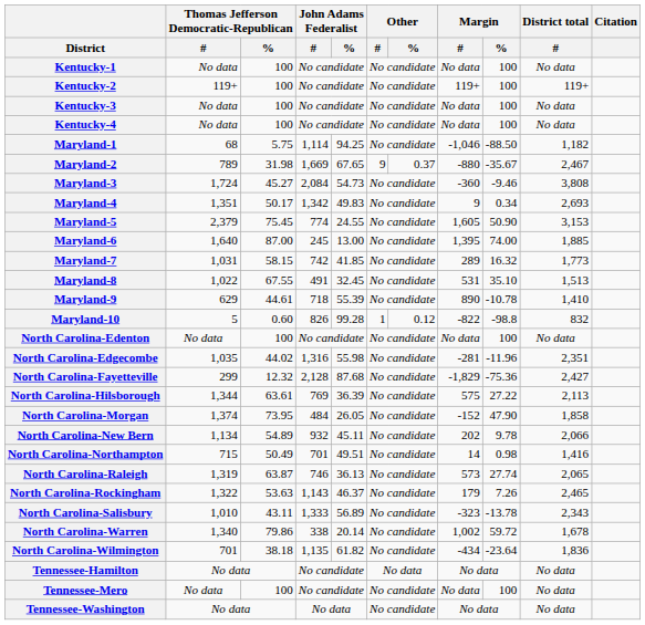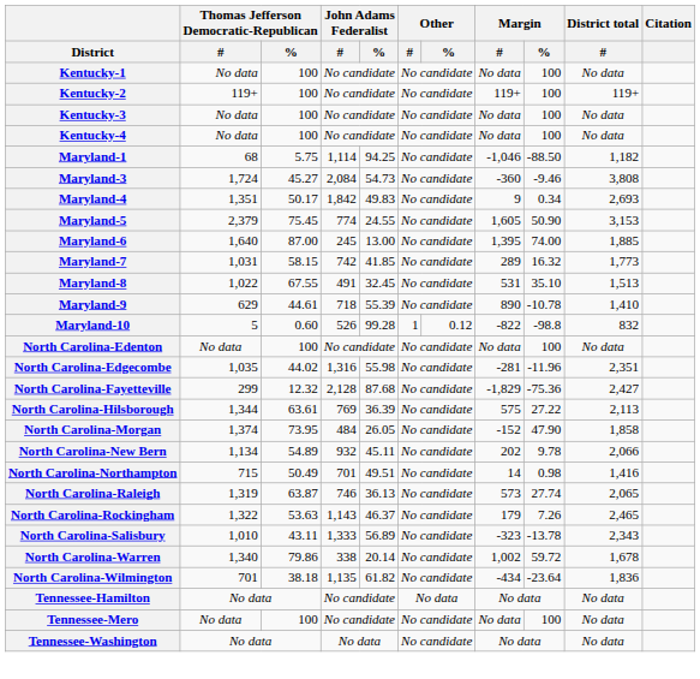 <table class="wikitable sortable" style="text-align:right">
 <tr>
 <th></th>
 <th colspan=2>Thomas Jefferson<br>Democratic-Republican</th>
 <th colspan=2>John Adams<br>Federalist</th>
 <th colspan=2>Other</th>
 <th colspan=2>Margin</th>
 <th>District total</th>
 <th>Citation</th>
 </tr>
 <tr>
 <th>District</th>
 <th>#</th>
 <th>%</th>
 <th>#</th>
 <th>%</th>
 <th>#</th>
 <th>%</th>
 <th>#</th>
 <th>%</th>
 <th>#</th>
 <th></th>
 </tr>
 <tr>
 <th><a href='#'>Kentucky-1</a></th>
 <td><em>No data</em></td>
 <td>100</td>
 <td align=center colspan=2><em>No candidate</em></td>
 <td align=center colspan=2><em>No candidate</em></td>
 <td><em>No data</em></td>
 <td>100</td>
 <td align=center><em>No data</em></td>
 <td></td>
 </tr>
 <tr>
 <th><a href='#'>Kentucky-2</a></th>
 <td>119+</td>
 <td>100</td>
 <td align=center colspan=2><em>No candidate</em></td>
 <td align=center colspan=2><em>No candidate</em></td>
 <td>119+</td>
 <td>100</td>
 <td>119+</td>
 <td></td>
 </tr>
 <tr>
 <th><a href='#'>Kentucky-3</a></th>
 <td><em>No data</em></td>
 <td>100</td>
 <td align=center colspan=2><em>No candidate</em></td>
 <td align=center colspan=2><em>No candidate</em></td>
 <td><em>No data</em></td>
 <td>100</td>
 <td align=center><em>No data</em></td>
 <td></td>
 </tr>
 <tr>
 <th><a href='#'>Kentucky-4</a></th>
 <td><em>No data</em></td>
 <td>100</td>
 <td align=center colspan=2><em>No candidate</em></td>
 <td align=center colspan=2><em>No candidate</em></td>
 <td><em>No data</em></td>
 <td>100</td>
 <td align=center><em>No data</em></td>
 <td></td>
 </tr>
 <tr>
 <th><a href='#'>Maryland-1</a></th>
 <td>68</td>
 <td>5.75</td>
 <td>1,114</td>
 <td>94.25</td>
 <td align=center colspan=2><em>No candidate</em></td>
 <td>-1,046</td>
 <td>-88.50</td>
 <td>1,182</td>
 <td></td>
 </tr>
 <tr>
-<th><a href='#'>Maryland-2</a></th>
-<td>789</td>
-<td>31.98</td>
-<td>1,669</td>
-<td>67.65</td>
-<td>9</td>
-<td>0.37</td>
-<td>-880</td>
-<td>-35.67</td>
-<td>2,467</td>
-<td></td>
-</tr>
-<tr>
 <th><a href='#'>Maryland-3</a></th>
 <td>1,724</td>
 <td>45.27</td>
 <td>2,084</td>
 <td>54.73</td>
 <td align=center colspan=2><em>No candidate</em></td>
 <td>-360</td>
 <td>-9.46</td>
 <td>3,808</td>
 <td></td>
 </tr>
 <tr>
 <th><a href='#'>Maryland-4</a></th>
 <td>1,351</td>
 <td>50.17</td>
-<td>1,342</td>
+<td>1,842</td>
 <td>49.83</td>
 <td align=center colspan=2><em>No candidate</em></td>
 <td>9</td>
 <td>0.34</td>
 <td>2,693</td>
 <td></td>
 </tr>
 <tr>
 <th><a href='#'>Maryland-5</a></th>
 <td>2,379</td>
 <td>75.45</td>
 <td>774</td>
 <td>24.55</td>
 <td align=center colspan=2><em>No candidate</em></td>
 <td>1,605</td>
 <td>50.90</td>
 <td>3,153</td>
 <td></td>
 </tr>
 <tr>
 <th><a href='#'>Maryland-6</a></th>
 <td>1,640</td>
 <td>87.00</td>
 <td>245</td>
 <td>13.00</td>
 <td align=center colspan=2><em>No candidate</em></td>
 <td>1,395</td>
 <td>74.00</td>
 <td>1,885</td>
 <td></td>
 </tr>
 <tr>
 <th><a href='#'>Maryland-7</a></th>
 <td>1,031</td>
 <td>58.15</td>
 <td>742</td>
 <td>41.85</td>
 <td align=center colspan=2><em>No candidate</em></td>
 <td>289</td>
 <td>16.32</td>
 <td>1,773</td>
 <td></td>
 </tr>
 <tr>
 <th><a href='#'>Maryland-8</a></th>
 <td>1,022</td>
 <td>67.55</td>
 <td>491</td>
 <td>32.45</td>
 <td align=center colspan=2><em>No candidate</em></td>
 <td>531</td>
 <td>35.10</td>
 <td>1,513</td>
 <td></td>
 </tr>
 <tr>
 <th><a href='#'>Maryland-9</a></th>
 <td>629</td>
 <td>44.61</td>
 <td>718</td>
 <td>55.39</td>
 <td align=center colspan=2><em>No candidate</em></td>
 <td>890</td>
 <td>-10.78</td>
 <td>1,410</td>
 <td></td>
 </tr>
 <tr>
 <th><a href='#'>Maryland-10</a></th>
 <td>5</td>
 <td>0.60</td>
-<td>826</td>
+<td>526</td>
 <td>99.28</td>
 <td>1</td>
 <td>0.12</td>
 <td>-822</td>
 <td>-98.8</td>
 <td>832</td>
 <td></td>
 </tr>
 <tr>
 <th><a href='#'>North Carolina-Edenton</a></th>
 <td align=center colspan=1><em>No data</em></td>
 <td>100</td>
 <td align=center colspan=2><em>No candidate</em></td>
 <td align=center colspan=2><em>No candidate</em></td>
 <td align=center colspan=1><em>No data</em></td>
 <td>100</td>
 <td align=center colspan=1><em>No data</em></td>
 <td></td>
 </tr>
 <tr>
 <th><a href='#'>North Carolina-Edgecombe</a></th>
 <td>1,035</td>
 <td>44.02</td>
 <td>1,316</td>
 <td>55.98</td>
 <td align=center colspan=2><em>No candidate</em></td>
 <td>-281</td>
 <td>-11.96</td>
 <td>2,351</td>
 <td></td>
 </tr>
 <tr>
 <th><a href='#'>North Carolina-Fayetteville</a></th>
 <td>299</td>
 <td>12.32</td>
 <td>2,128</td>
 <td>87.68</td>
 <td align=center colspan=2><em>No candidate</em></td>
 <td>-1,829</td>
 <td>-75.36</td>
 <td>2,427</td>
 <td></td>
 </tr>
 <tr>
 <th><a href='#'>North Carolina-Hilsborough</a></th>
 <td>1,344</td>
 <td>63.61</td>
 <td>769</td>
 <td>36.39</td>
 <td align=center colspan=2><em>No candidate</em></td>
 <td>575</td>
 <td>27.22</td>
 <td>2,113</td>
 <td></td>
 </tr>
 <tr>
 <th><a href='#'>North Carolina-Morgan</a></th>
 <td>1,374</td>
 <td>73.95</td>
 <td>484</td>
 <td>26.05</td>
 <td align=center colspan=2><em>No candidate</em></td>
 <td>-152</td>
 <td>47.90</td>
 <td>1,858</td>
 <td></td>
 </tr>
 <tr>
 <th><a href='#'>North Carolina-New Bern</a></th>
 <td>1,134</td>
 <td>54.89</td>
 <td>932</td>
 <td>45.11</td>
 <td align=center colspan=2><em>No candidate</em></td>
 <td>202</td>
 <td>9.78</td>
 <td>2,066</td>
 <td></td>
 </tr>
 <tr>
 <th><a href='#'>North Carolina-Northampton</a></th>
 <td>715</td>
 <td>50.49</td>
 <td>701</td>
 <td>49.51</td>
 <td align=center colspan=2><em>No candidate</em></td>
 <td>14</td>
 <td>0.98</td>
 <td>1,416</td>
 <td></td>
 </tr>
 <tr>
 <th><a href='#'>North Carolina-Raleigh</a></th>
 <td>1,319</td>
 <td>63.87</td>
 <td>746</td>
 <td>36.13</td>
 <td align=center colspan=2><em>No candidate</em></td>
 <td>573</td>
 <td>27.74</td>
 <td>2,065</td>
 <td></td>
 </tr>
 <tr>
 <th><a href='#'>North Carolina-Rockingham</a></th>
 <td>1,322</td>
 <td>53.63</td>
 <td>1,143</td>
 <td>46.37</td>
 <td align=center colspan=2><em>No candidate</em></td>
 <td>179</td>
 <td>7.26</td>
 <td>2,465</td>
 <td></td>
 </tr>
 <tr>
 <th><a href='#'>North Carolina-Salisbury</a></th>
 <td>1,010</td>
 <td>43.11</td>
 <td>1,333</td>
 <td>56.89</td>
 <td align=center colspan=2><em>No candidate</em></td>
 <td>-323</td>
 <td>-13.78</td>
 <td>2,343</td>
 <td></td>
 </tr>
 <tr>
 <th><a href='#'>North Carolina-Warren</a></th>
 <td>1,340</td>
 <td>79.86</td>
 <td>338</td>
 <td>20.14</td>
 <td align=center colspan=2><em>No candidate</em></td>
 <td>1,002</td>
 <td>59.72</td>
 <td>1,678</td>
 <td></td>
 </tr>
 <tr>
 <th><a href='#'>North Carolina-Wilmington</a></th>
 <td>701</td>
 <td>38.18</td>
 <td>1,135</td>
 <td>61.82</td>
 <td align=center colspan=2><em>No candidate</em></td>
 <td>-434</td>
 <td>-23.64</td>
 <td>1,836</td>
 <td></td>
 </tr>
 <tr>
 <th><a href='#'>Tennessee-Hamilton</a></th>
 <td align=center colspan=2><em>No data</em></td>
 <td align=center colspan=2><em>No candidate</em></td>
 <td align=center colspan=2><em>No data</em></td>
 <td align=center colspan=2><em>No data</em></td>
 <td align=center colspan=1><em>No data</em></td>
 <td></td>
 </tr>
 <tr>
 <th><a href='#'>Tennessee-Mero</a></th>
 <td align=center colspan=1><em>No data</em></td>
 <td>100</td>
 <td align=center colspan=2><em>No candidate</em></td>
 <td align=center colspan=2><em>No candidate</em></td>
 <td align=center colspan=1><em>No data</em></td>
 <td>100</td>
 <td align=center colspan=1><em>No data</em></td>
 <td></td>
 </tr>
 <tr>
 <th><a href='#'>Tennessee-Washington</a></th>
 <td align=center colspan=2><em>No data</em></td>
 <td align=center colspan=2><em>No data</em></td>
 <td align=center colspan=2><em>No candidate</em></td>
 <td align=center colspan=2><em>No data</em></td>
 <td align=center colspan=1><em>No data</em></td>
 <td></td>
 </tr>
 </table>
